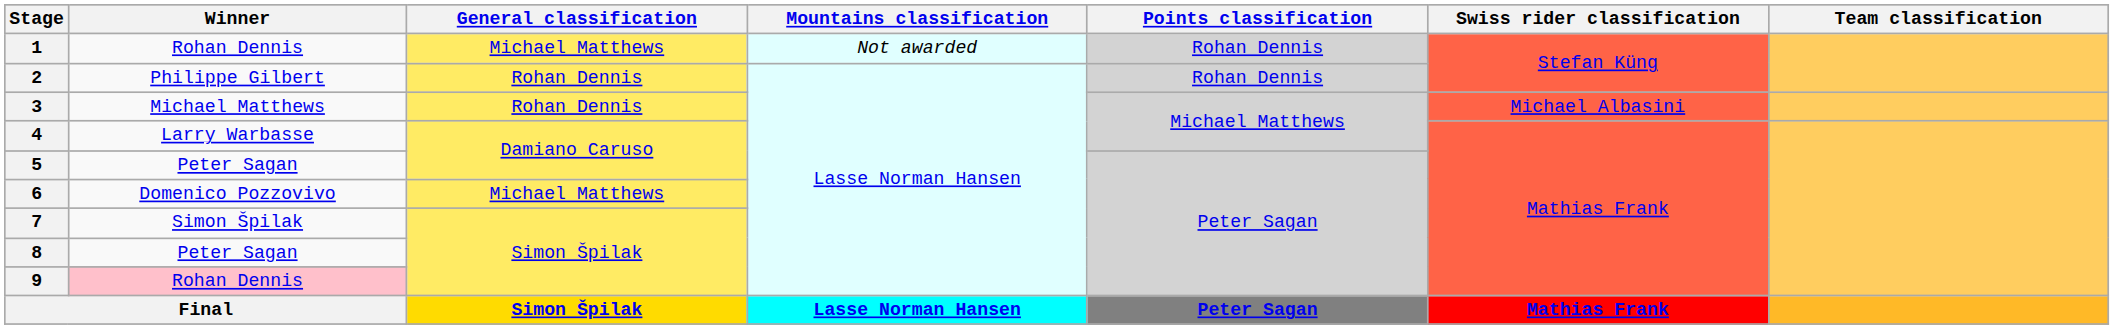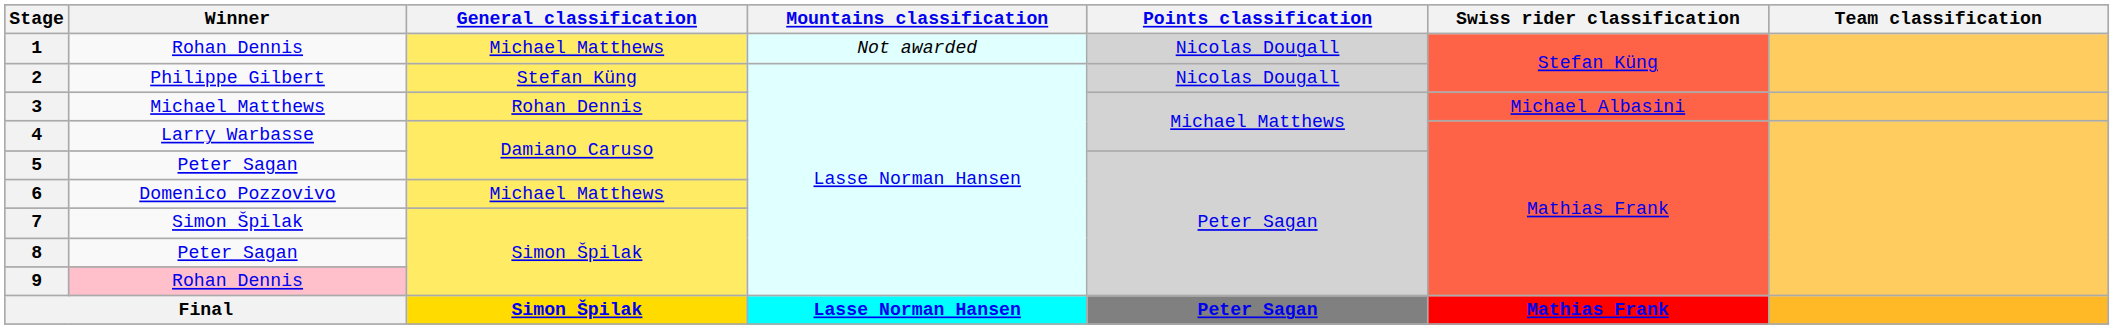 <table class="wikitable" style="text-align: center; font-size:smaller;">
 <tr style="background:#efefef;">
 <th scope="col" style="width:1%;">Stage</th>
 <th scope="col" style="width:16.5%;">Winner</th>
 <th scope="col" style="width:16.5%;"><a href='#'>General classification</a><br></th>
 <th scope="col" style="width:16.5%;"><a href='#'>Mountains classification</a><br></th>
 <th scope="col" style="width:16.5%;"><a href='#'>Points classification</a><br></th>
 <th scope="col" style="width:16.5%;">Swiss rider classification<br></th>
 <th scope="col" style="width:16.5%;">Team classification<br></th>
 </tr>
 <tr>
 <th scope="row">1</th>
 <td><a href='#'>Rohan Dennis</a></td>
 <td style="background:#FFEB64;"><a href='#'>Michael Matthews</a></td>
 <td style="background:lightcyan;"><em>Not awarded</em></td>
-<td style="background:lightgrey;"><a href='#'>Rohan Dennis</a></td>
+<td style="background:lightgrey;"><a href='#'>Nicolas Dougall</a></td>
 <td style="background:tomato;" rowspan=2><a href='#'>Stefan Küng</a></td>
 <td style="background:#FFCD5F;" rowspan=2></td>
 </tr>
 <tr>
 <th scope="row">2</th>
 <td><a href='#'>Philippe Gilbert</a></td>
-<td style="background:#FFEB64;"><a href='#'>Rohan Dennis</a></td>
+<td style="background:#FFEB64;"><a href='#'>Stefan Küng</a></td>
 <td style="background:lightcyan;" rowspan=8><a href='#'>Lasse Norman Hansen</a></td>
-<td style="background:lightgrey;"><a href='#'>Rohan Dennis</a></td>
+<td style="background:lightgrey;"><a href='#'>Nicolas Dougall</a></td>
 </tr>
 <tr>
 <th scope="row">3</th>
 <td><a href='#'>Michael Matthews</a></td>
 <td style="background:#FFEB64;"><a href='#'>Rohan Dennis</a></td>
 <td style="background:lightgrey;" rowspan=2><a href='#'>Michael Matthews</a></td>
 <td style="background:tomato;"><a href='#'>Michael Albasini</a></td>
 <td style="background:#FFCD5F;"></td>
 </tr>
 <tr>
 <th scope="row">4</th>
 <td><a href='#'>Larry Warbasse</a></td>
 <td style="background:#FFEB64;" rowspan=2><a href='#'>Damiano Caruso</a></td>
 <td style="background:tomato;" rowspan=6><a href='#'>Mathias Frank</a></td>
 <td style="background:#FFCD5F;" rowspan=6></td>
 </tr>
 <tr>
 <th scope="row">5</th>
 <td><a href='#'>Peter Sagan</a></td>
 <td style="background:lightgrey;" rowspan=5><a href='#'>Peter Sagan</a></td>
 </tr>
 <tr>
 <th scope="row">6</th>
 <td><a href='#'>Domenico Pozzovivo</a></td>
 <td style="background:#FFEB64;"><a href='#'>Michael Matthews</a></td>
 </tr>
 <tr>
 <th scope="row">7</th>
 <td><a href='#'>Simon Špilak</a></td>
 <td style="background:#FFEB64;" rowspan=3><a href='#'>Simon Špilak</a></td>
 </tr>
 <tr>
 <th scope="row">8</th>
 <td><a href='#'>Peter Sagan</a></td>
 </tr>
 <tr>
 <th scope="row">9</th>
 <td style="background: pink;"><a href='#'>Rohan Dennis</a></td>
 </tr>
 <tr>
 <th colspan="2">Final</th>
 <th style="background:#FFDB00;"><a href='#'>Simon Špilak</a></th>
 <th style="background:cyan;"><a href='#'>Lasse Norman Hansen</a></th>
 <th style="background:gray;"><a href='#'>Peter Sagan</a></th>
 <th style="background:red;"><a href='#'>Mathias Frank</a></th>
 <th style="background:#FFB927;"></th>
 </tr>
 </table>
